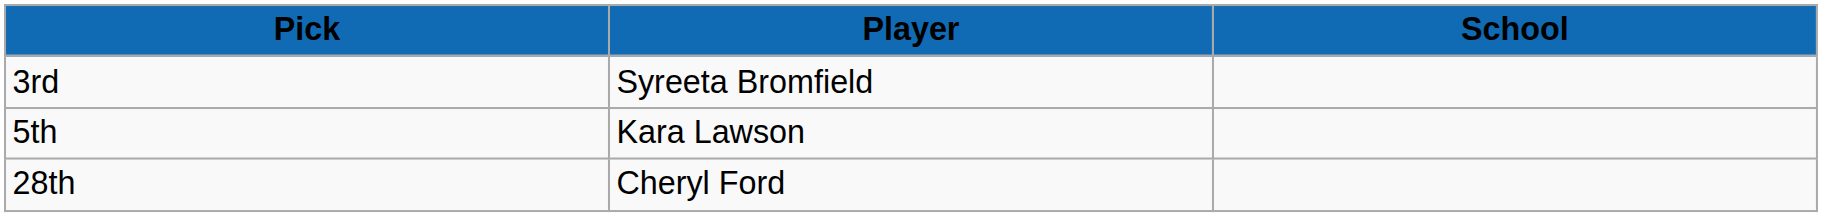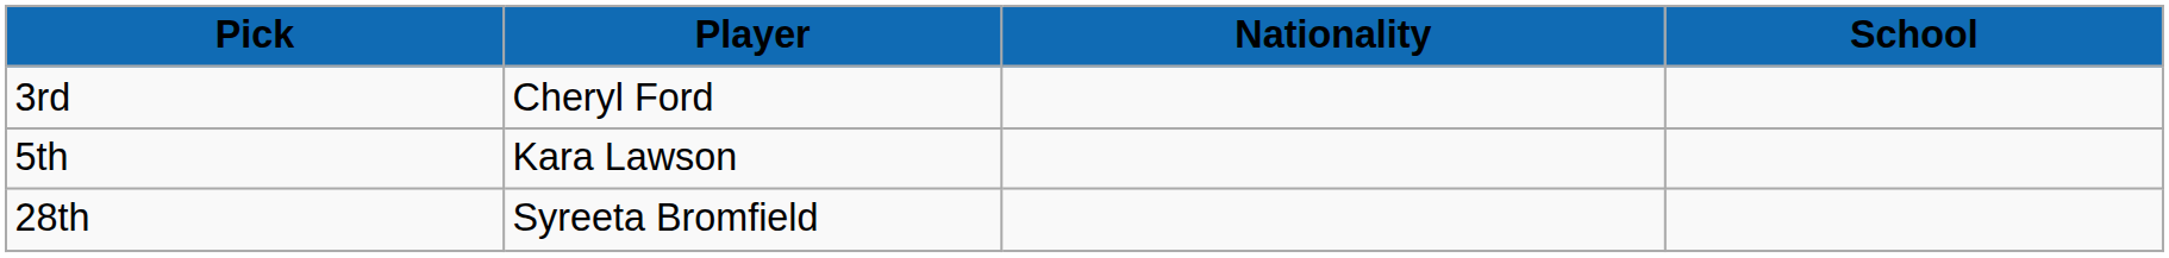 <table class="wikitable sortable sortable">
 <tr>
 <th style="background:#106bb4; width:15%;">Pick</th>
 <th style="background:#106bb4; width:15%;">Player</th>
+<th style="background:#106bb4; width:20%;">Nationality</th>
 <th style="background:#106bb4; width:15%;">School</th>
 </tr>
 <tr>
 <td>3rd</td>
-<td>Syreeta Bromfield</td>
+<td>Cheryl Ford</td>
+<td></td>
 <td></td>
 </tr>
 <tr>
 <td>5th</td>
 <td>Kara Lawson</td>
 <td></td>
+<td></td>
 </tr>
 <tr>
 <td>28th</td>
-<td>Cheryl Ford</td>
+<td>Syreeta Bromfield</td>
+<td></td>
 <td></td>
 </tr>
 </table>
